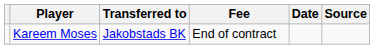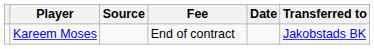 <table class="wikitable plainrowheaders sortable">
 <tr>
 <th></th>
 <th scope="col">Player</th>
-<th>Transferred to</th>
+<th scope="col">Source</th>
 <th style="width: 120px;">Fee</th>
 <th scope="col">Date</th>
-<th scope="col">Source</th>
+<th>Transferred to</th>
 </tr>
 <tr>
 <td align="center"></td>
 <td> <a href='#'>Kareem Moses</a></td>
-<td> <a href='#'>Jakobstads BK</a></td>
+<td></td>
 <td>End of contract</td>
 <td></td>
-<td></td>
+<td> <a href='#'>Jakobstads BK</a></td>
 </tr>
 </table>
